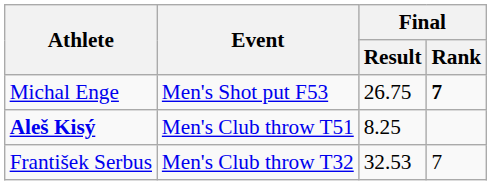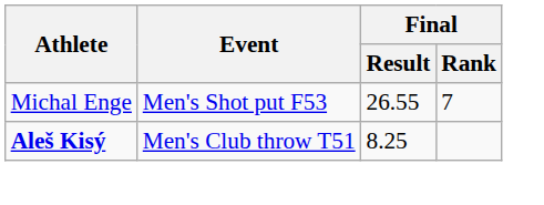 <table class=wikitable style="font-size:95%" style="text-align:center">
 <tr>
 <th rowspan="2">Athlete</th>
 <th rowspan="2">Event</th>
 <th colspan="2">Final</th>
 </tr>
 <tr>
 <th>Result</th>
 <th>Rank</th>
 </tr>
 <tr>
 <td align=left><a href='#'>Michal Enge</a></td>
 <td align=left><a href='#'>Men's Shot put F53</a></td>
-<td>26.75</td>
-<td><strong>7</strong></td>
+<td>26.55</td>
+<td>7</td>
 </tr>
 <tr>
 <td align=left><strong><a href='#'>Aleš Kisý</a></strong></td>
 <td align=left><a href='#'>Men's Club throw T51</a></td>
 <td>8.25</td>
 <td></td>
 </tr>
-<tr>
-<td align=left><a href='#'>František Serbus</a></td>
-<td align=left><a href='#'>Men's Club throw T32</a></td>
-<td>32.53</td>
-<td>7</td>
-</tr>
 </table>
